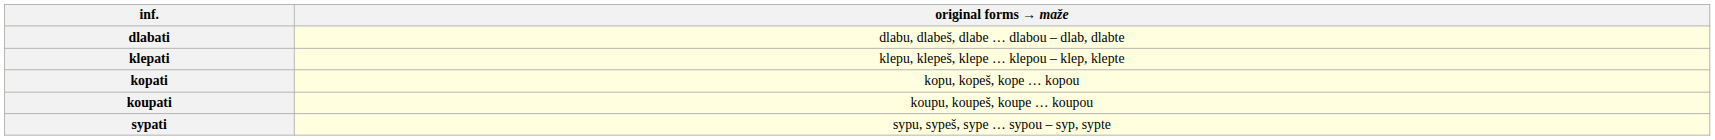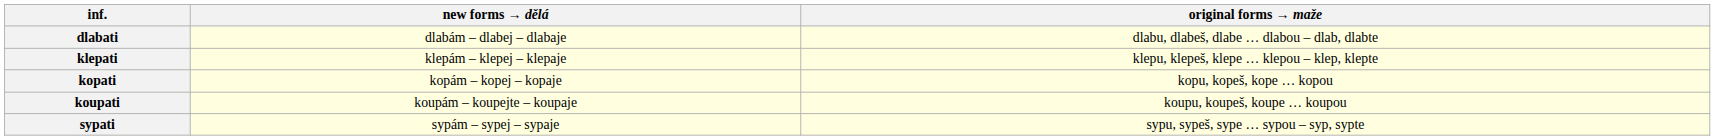 <table class="wikitable" border="1" width=100% style="text-align:center; background:lightyellow">
 <tr>
 <th>inf.</th>
+<th>new forms → <em>dělá</em></th>
 <th>original forms → <em>maže</em></th>
 </tr>
 <tr>
 <th>dlabati</th>
+<td>dlabám – dlabej – dlabaje</td>
 <td>dlabu, dlabeš, dlabe … dlabou – dlab, dlabte</td>
 </tr>
 <tr>
 <th>klepati</th>
+<td>klepám – klepej – klepaje</td>
 <td>klepu, klepeš, klepe … klepou – klep, klepte</td>
 </tr>
 <tr>
 <th>kopati</th>
+<td>kopám – kopej – kopaje</td>
 <td>kopu, kopeš, kope … kopou</td>
 </tr>
 <tr>
 <th>koupati</th>
+<td>koupám – koupejte – koupaje</td>
 <td>koupu, koupeš, koupe … koupou</td>
 </tr>
 <tr>
 <th>sypati</th>
+<td>sypám – sypej – sypaje</td>
 <td>sypu, sypeš, sype … sypou – syp, sypte</td>
 </tr>
 </table>
